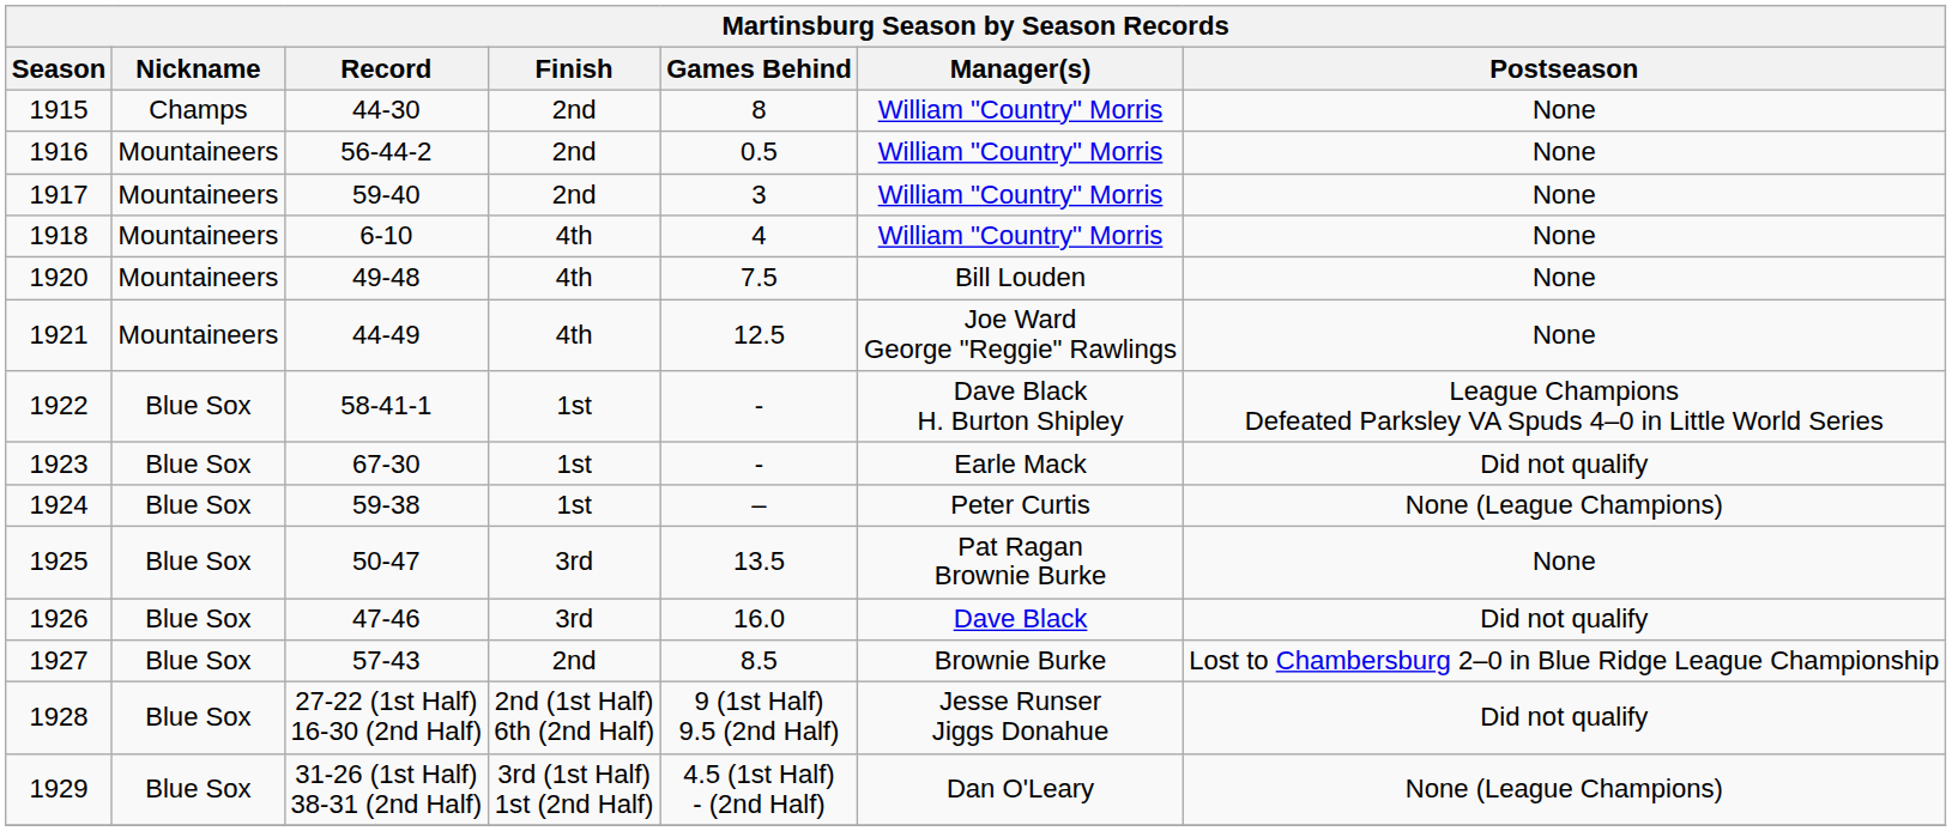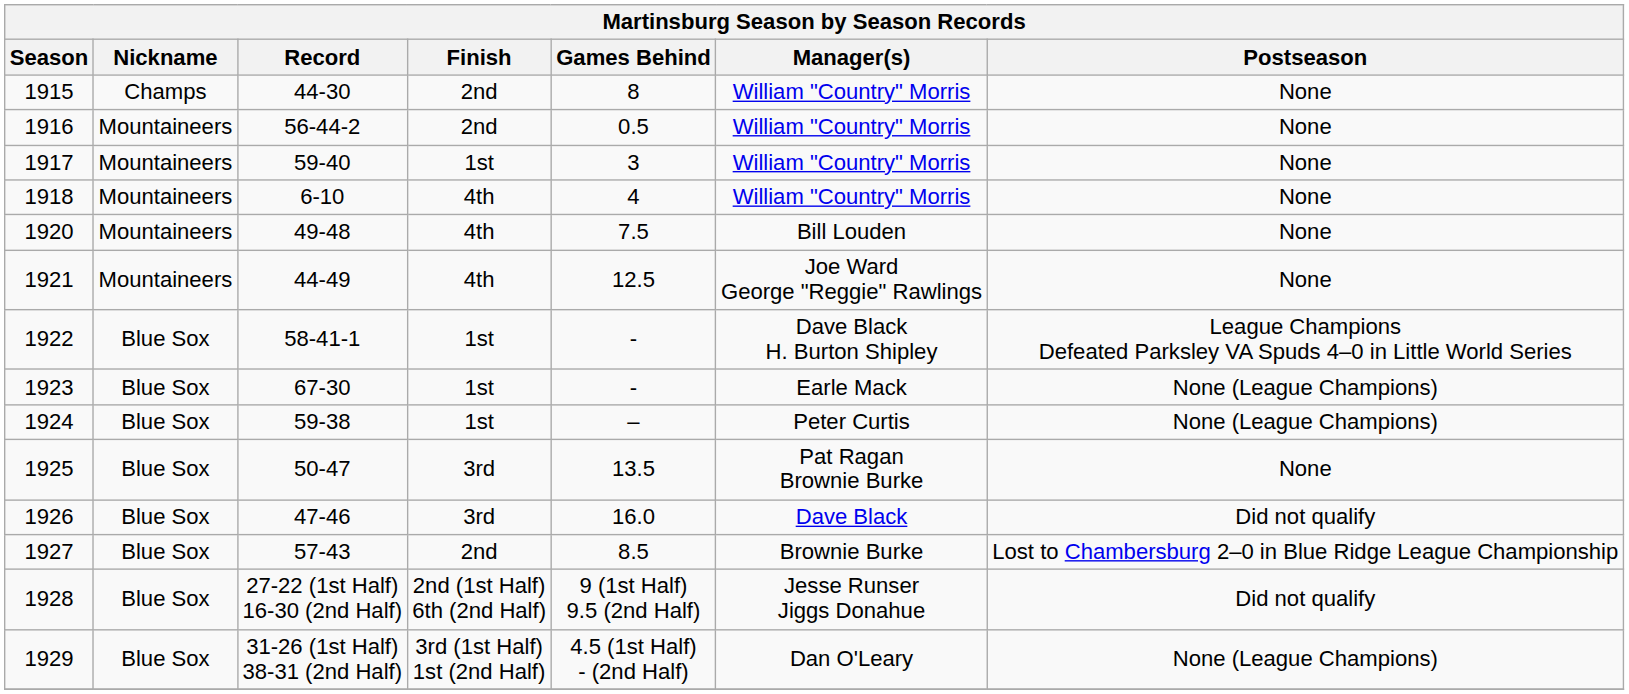 <table class="wikitable collapsible collapsed " style="text-align:center;">
 <tr style="font-weight:bold; background:#ddd;"|>
 <th colspan="9">Martinsburg Season by Season Records</th>
 </tr>
 <tr>
 <th>Season</th>
 <th>Nickname</th>
 <th>Record</th>
 <th>Finish</th>
 <th>Games Behind</th>
 <th>Manager(s)</th>
 <th>Postseason</th>
 </tr>
 <tr>
 <td>1915</td>
 <td>Champs</td>
 <td>44-30</td>
 <td>2nd</td>
 <td>8</td>
 <td><a href='#'>William "Country" Morris</a></td>
 <td>None</td>
 </tr>
 <tr>
 <td>1916</td>
 <td>Mountaineers</td>
 <td>56-44-2</td>
 <td>2nd</td>
 <td>0.5</td>
 <td><a href='#'>William "Country" Morris</a></td>
 <td>None</td>
 </tr>
 <tr>
 <td>1917</td>
 <td>Mountaineers</td>
 <td>59-40</td>
-<td>2nd</td>
+<td>1st</td>
 <td>3</td>
 <td><a href='#'>William "Country" Morris</a></td>
 <td>None</td>
 </tr>
 <tr>
 <td>1918</td>
 <td>Mountaineers</td>
 <td>6-10</td>
 <td>4th</td>
 <td>4</td>
 <td><a href='#'>William "Country" Morris</a></td>
 <td>None</td>
 </tr>
 <tr>
 <td>1920</td>
 <td>Mountaineers</td>
 <td>49-48</td>
 <td>4th</td>
 <td>7.5</td>
 <td>Bill Louden</td>
 <td>None</td>
 </tr>
 <tr>
 <td>1921</td>
 <td>Mountaineers</td>
 <td>44-49</td>
 <td>4th</td>
 <td>12.5</td>
 <td>Joe Ward <br> George "Reggie" Rawlings</td>
 <td>None</td>
 </tr>
 <tr>
 <td>1922</td>
 <td>Blue Sox</td>
 <td>58-41-1</td>
 <td>1st</td>
 <td>-</td>
 <td>Dave Black <br> H. Burton Shipley</td>
 <td>League Champions  <br> Defeated Parksley VA Spuds 4–0 in Little World Series</td>
 </tr>
 <tr>
 <td>1923</td>
 <td>Blue Sox</td>
 <td>67-30</td>
 <td>1st</td>
 <td>-</td>
 <td>Earle Mack</td>
-<td>Did not qualify</td>
+<td>None (League Champions)</td>
 </tr>
 <tr>
 <td>1924</td>
 <td>Blue Sox</td>
 <td>59-38</td>
 <td>1st</td>
 <td>–</td>
 <td>Peter Curtis</td>
 <td>None (League Champions)</td>
 </tr>
 <tr>
 <td>1925</td>
 <td>Blue Sox</td>
 <td>50-47</td>
 <td>3rd</td>
 <td>13.5</td>
 <td>Pat Ragan <br> Brownie Burke</td>
 <td>None</td>
 </tr>
 <tr>
 <td>1926</td>
 <td>Blue Sox</td>
 <td>47-46</td>
 <td>3rd</td>
 <td>16.0</td>
 <td><a href='#'>Dave Black</a></td>
 <td>Did not qualify</td>
 </tr>
 <tr>
 <td>1927</td>
 <td>Blue Sox</td>
 <td>57-43</td>
 <td>2nd</td>
 <td>8.5</td>
 <td>Brownie Burke</td>
 <td>Lost to <a href='#'>Chambersburg</a> 2–0 in Blue Ridge League Championship</td>
 </tr>
 <tr>
 <td>1928</td>
 <td>Blue Sox</td>
 <td>27-22 (1st Half) <br> 16-30 (2nd Half)</td>
 <td>2nd (1st Half) <br> 6th (2nd Half)</td>
 <td>9 (1st Half) <br> 9.5 (2nd Half)</td>
 <td>Jesse Runser <br> Jiggs Donahue</td>
 <td>Did not qualify</td>
 </tr>
 <tr>
 <td>1929</td>
 <td>Blue Sox</td>
 <td>31-26 (1st Half) <br> 38-31 (2nd Half)</td>
 <td>3rd (1st Half) <br> 1st (2nd Half)</td>
 <td>4.5 (1st Half) <br> - (2nd Half)</td>
 <td>Dan O'Leary</td>
 <td>None (League Champions)</td>
 </tr>
 <tr>
 </tr>
 </table>
